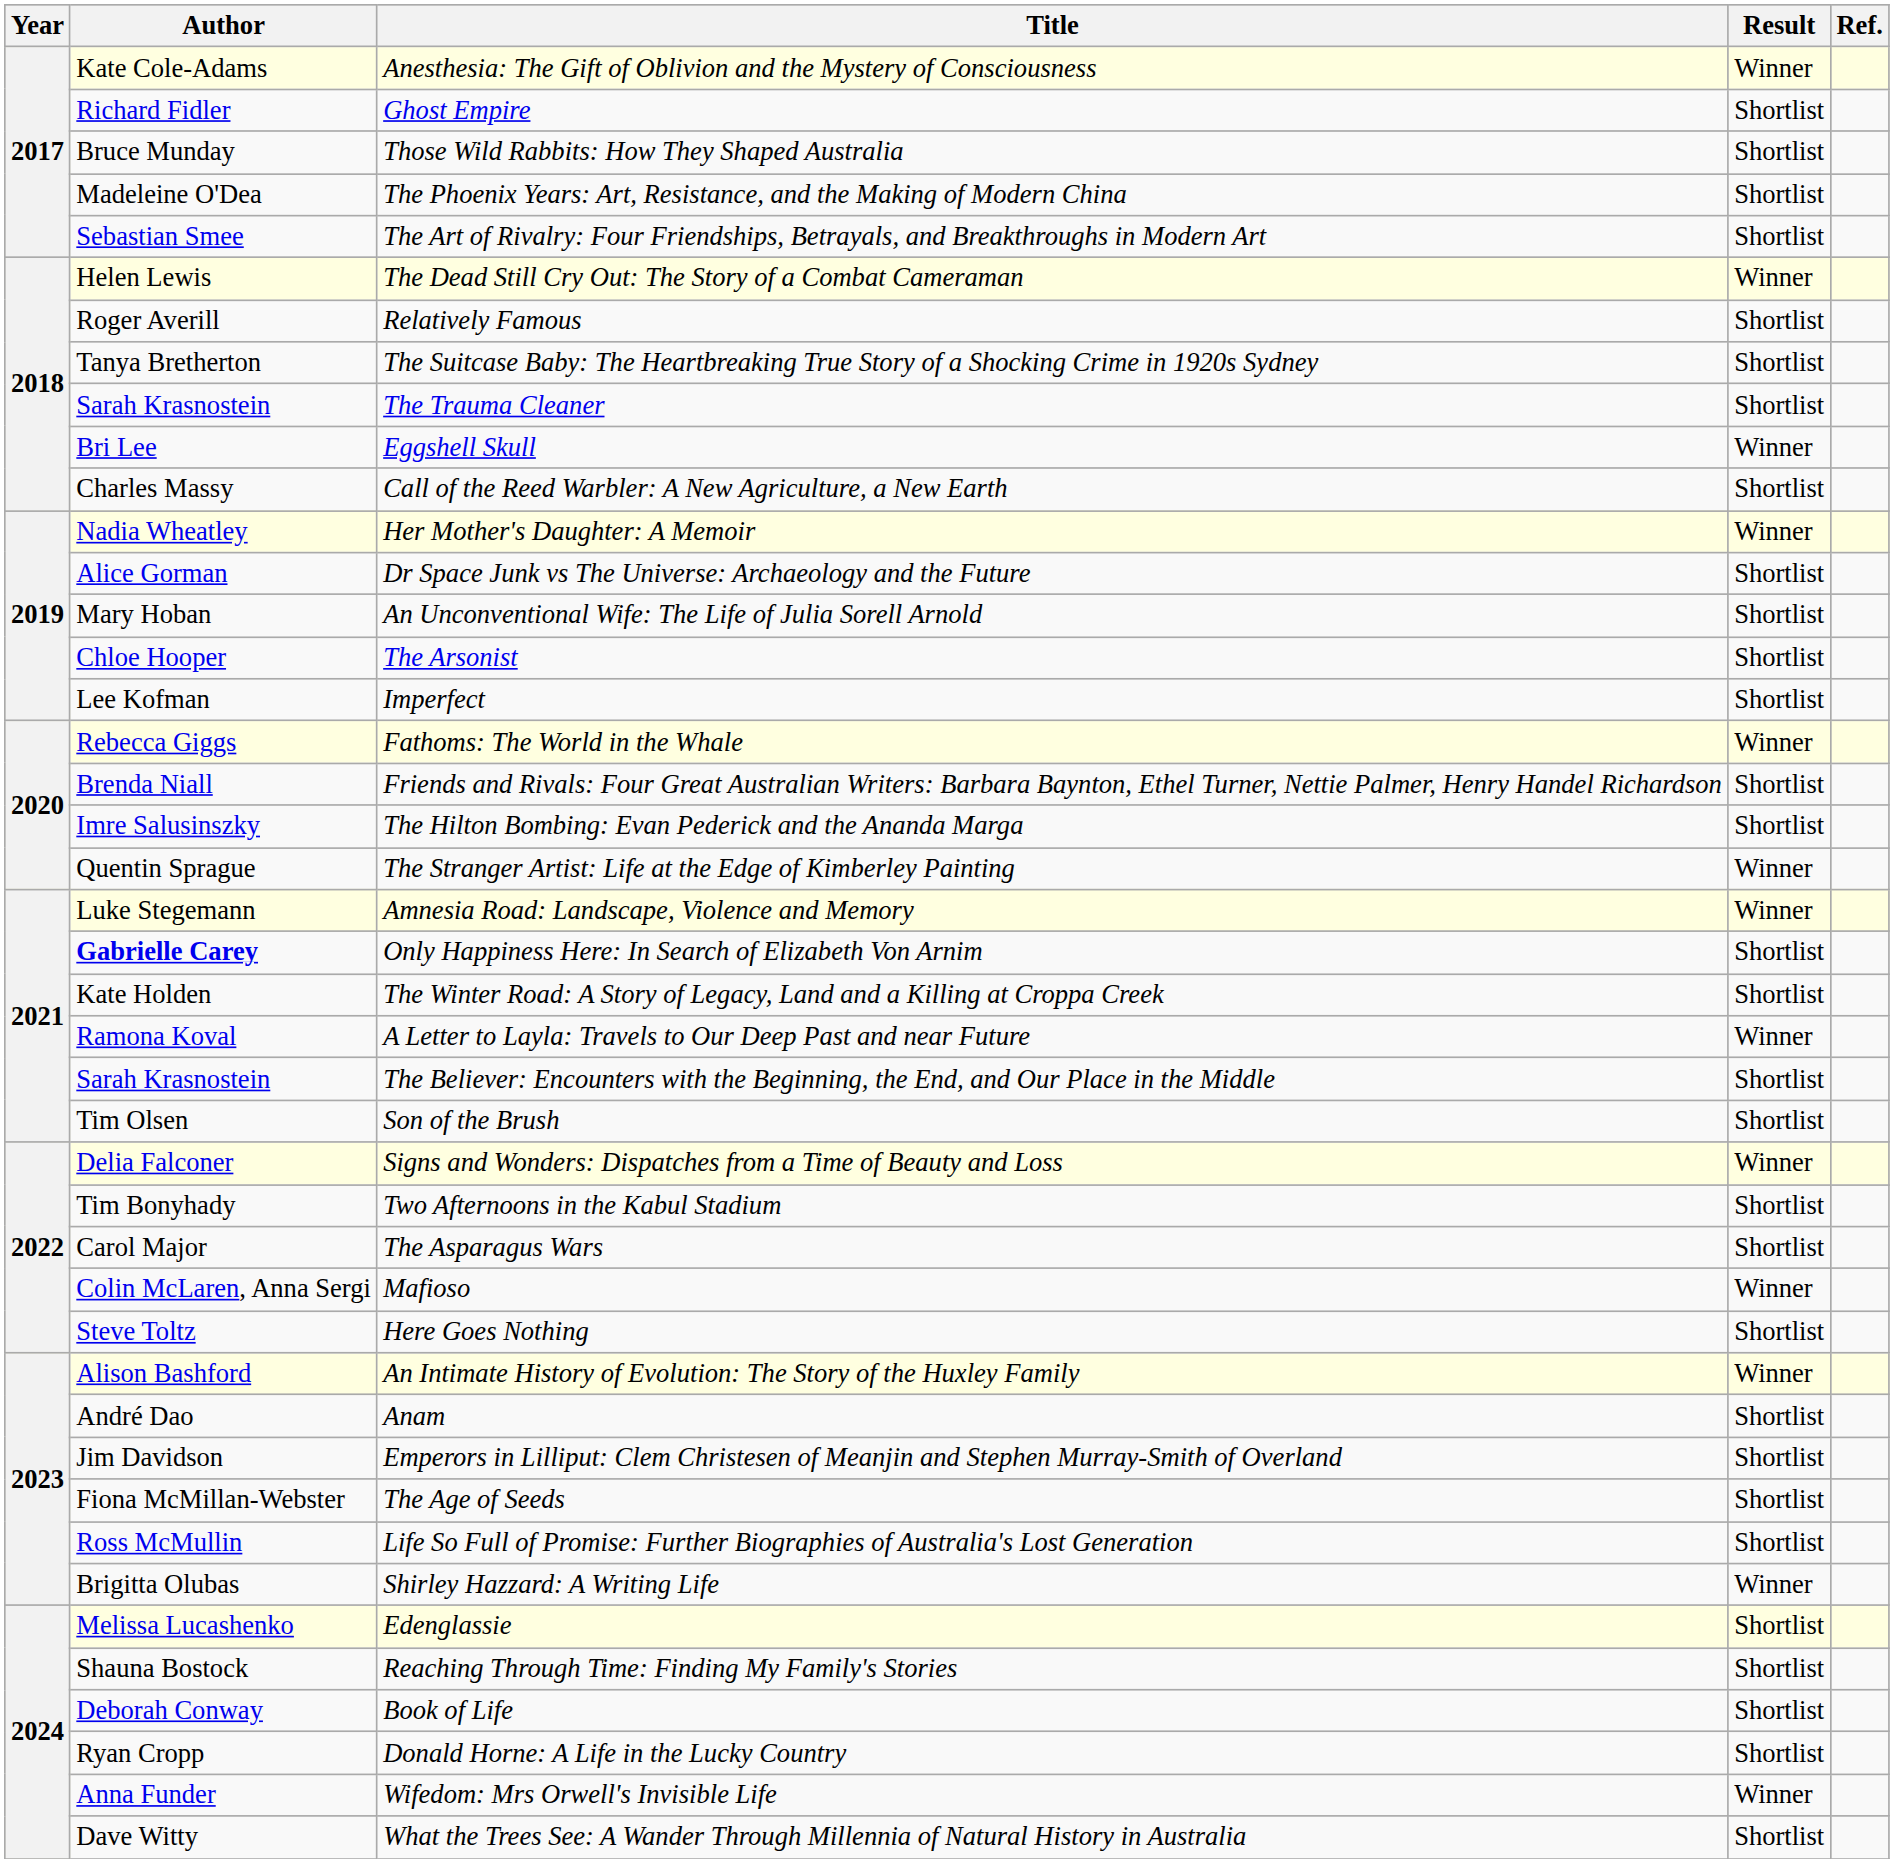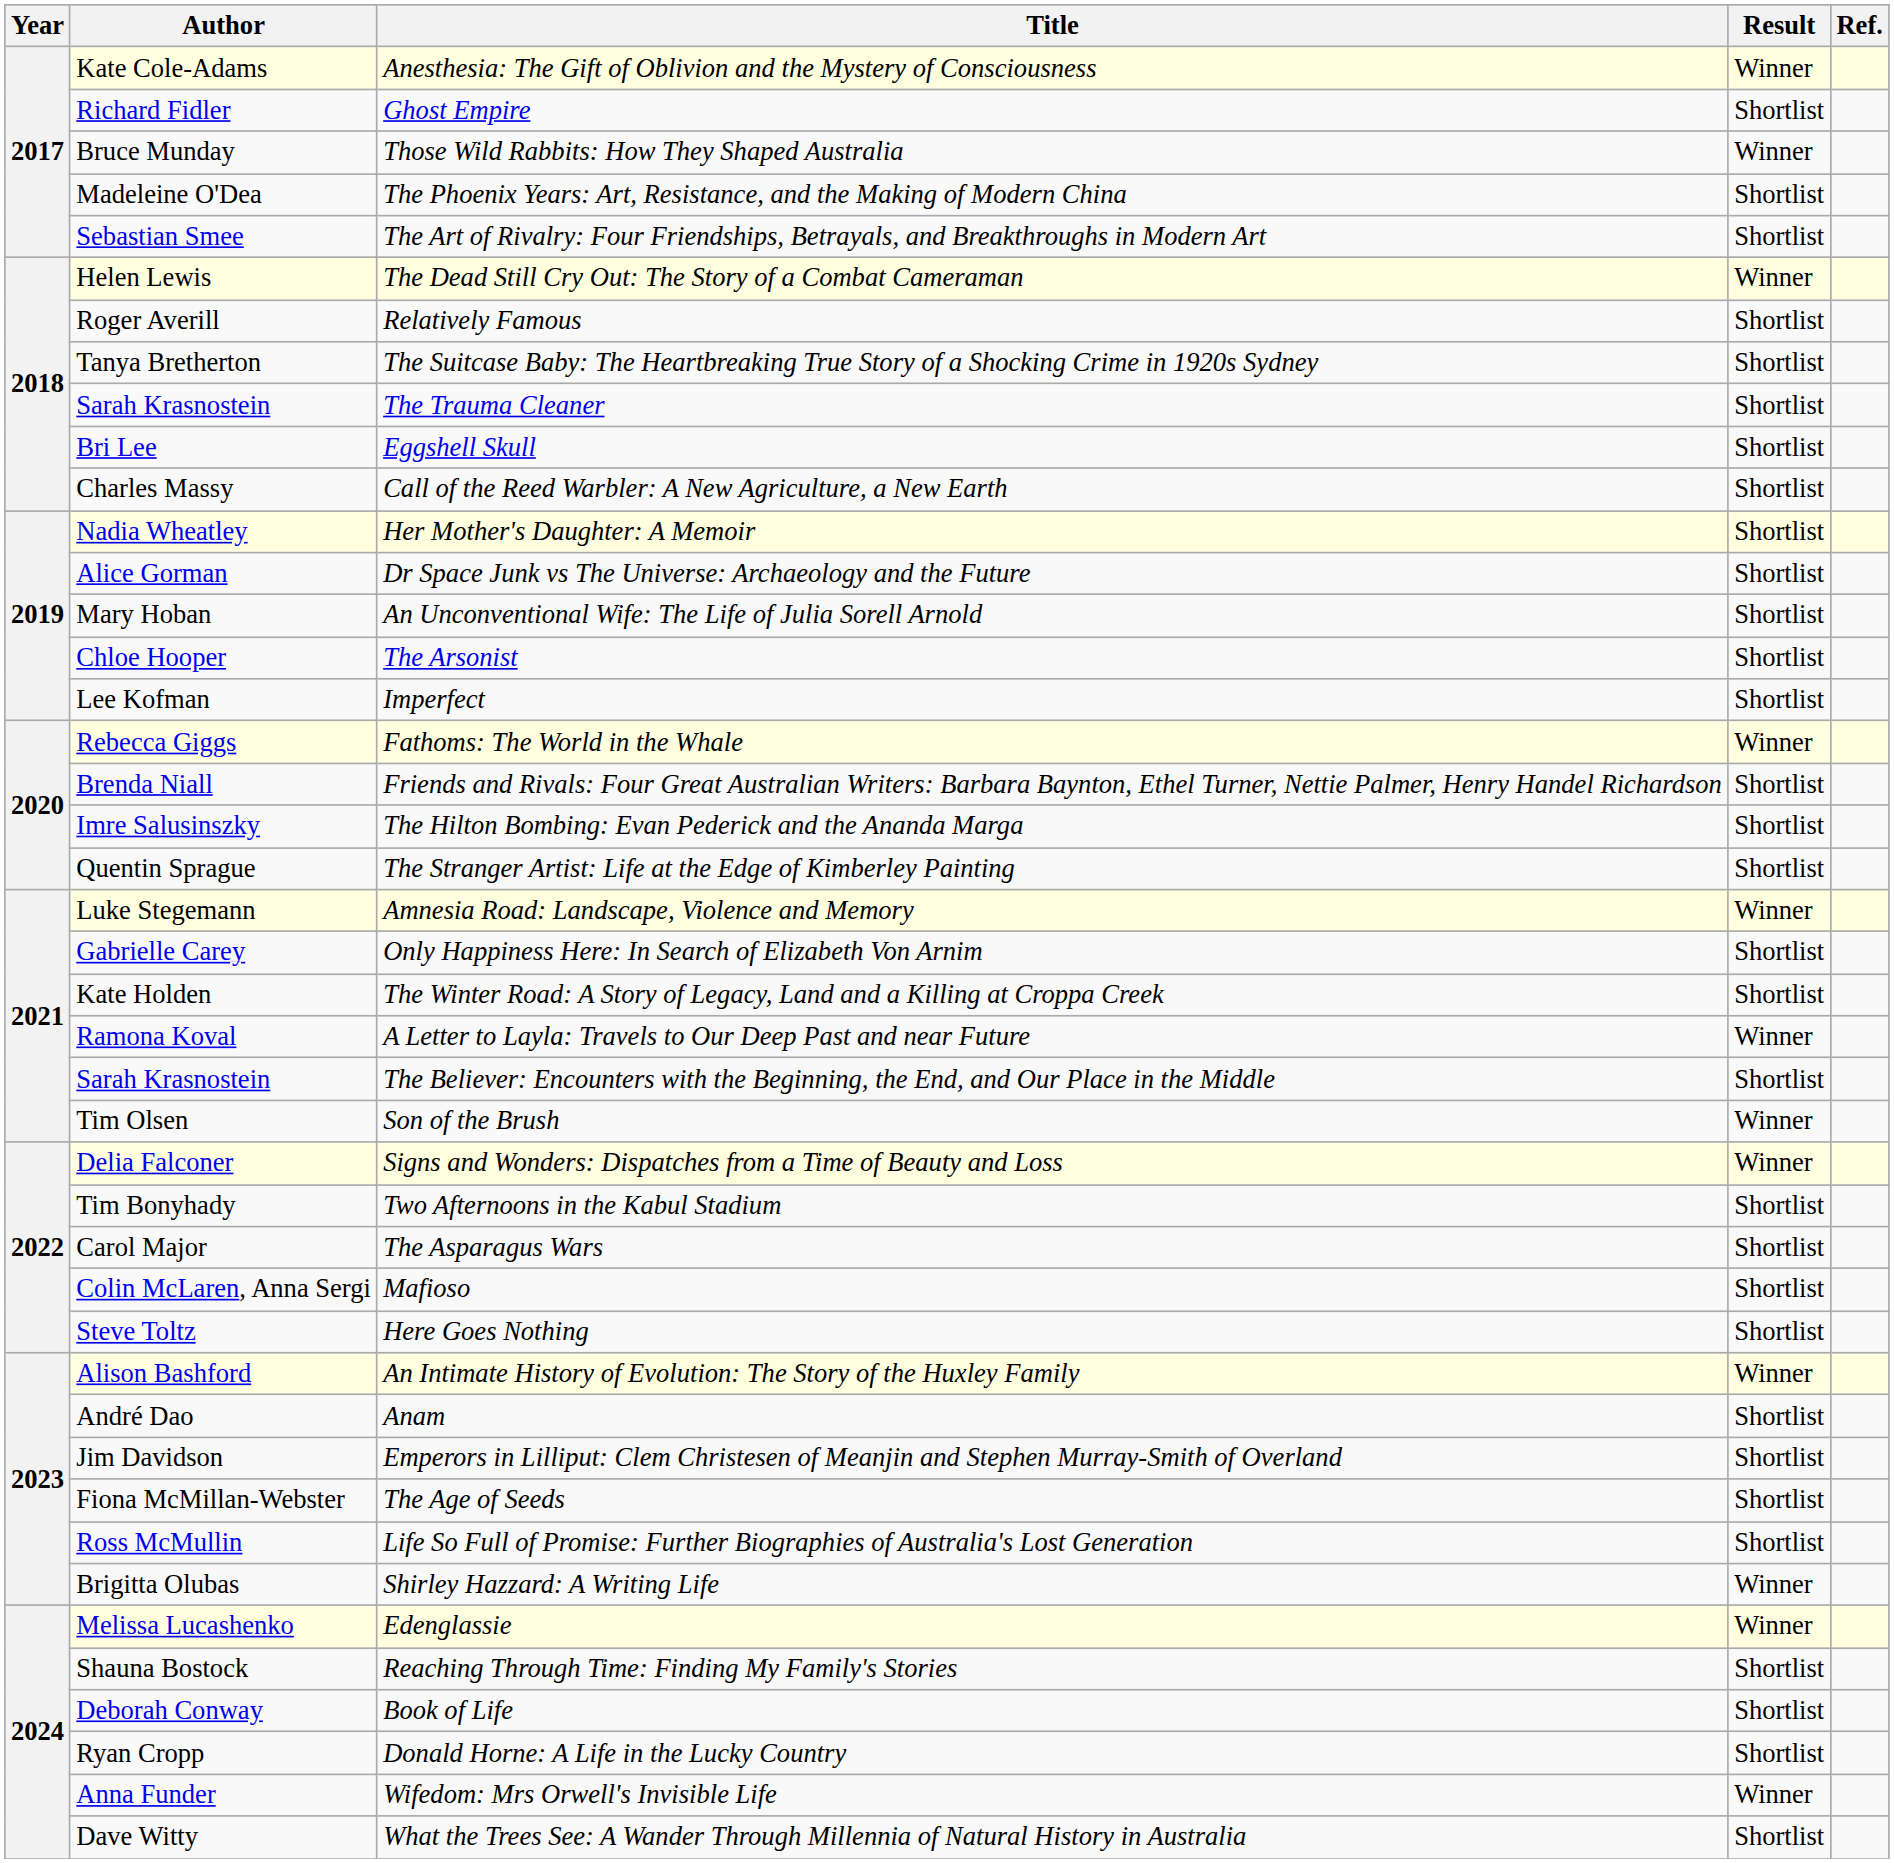 <table class="wikitable sortable">
 <tr>
 <th>Year</th>
 <th>Author</th>
 <th>Title</th>
 <th>Result</th>
 <th>Ref.</th>
 </tr>
 <tr style="background:lightyellow">
 <th rowspan="5">2017</th>
 <td>Kate Cole-Adams</td>
 <td><em>Anesthesia: The Gift of Oblivion and the Mystery of Consciousness</em></td>
 <td>Winner</td>
 <td></td>
 </tr>
 <tr>
 <td><a href='#'>Richard Fidler</a></td>
 <td><em><a href='#'>Ghost Empire</a></em></td>
 <td>Shortlist</td>
 <td></td>
 </tr>
 <tr>
 <td>Bruce Munday</td>
 <td><em>Those Wild Rabbits: How They Shaped Australia</em></td>
-<td>Shortlist</td>
+<td>Winner</td>
 <td></td>
 </tr>
 <tr>
 <td>Madeleine O'Dea</td>
 <td><em>The Phoenix Years: Art, Resistance, and the Making of Modern China</em></td>
 <td>Shortlist</td>
 <td></td>
 </tr>
 <tr>
 <td><a href='#'>Sebastian Smee</a></td>
 <td><em>The Art of Rivalry: Four Friendships, Betrayals, and Breakthroughs in Modern Art</em></td>
 <td>Shortlist</td>
 <td></td>
 </tr>
 <tr style="background:lightyellow">
 <th rowspan="6">2018</th>
 <td>Helen Lewis</td>
 <td><em>The Dead Still Cry Out: The Story of a Combat Cameraman</em></td>
 <td>Winner</td>
 <td></td>
 </tr>
 <tr>
 <td>Roger Averill</td>
 <td><em>Relatively Famous</em></td>
 <td>Shortlist</td>
 <td></td>
 </tr>
 <tr>
 <td>Tanya Bretherton</td>
 <td><em>The Suitcase Baby: The Heartbreaking True Story of a Shocking Crime in 1920s Sydney</em></td>
 <td>Shortlist</td>
 <td></td>
 </tr>
 <tr>
 <td><a href='#'>Sarah Krasnostein</a></td>
 <td><em><a href='#'>The Trauma Cleaner</a></em></td>
 <td>Shortlist</td>
 <td></td>
 </tr>
 <tr>
 <td><a href='#'>Bri Lee</a></td>
 <td><em><a href='#'>Eggshell Skull</a></em></td>
-<td>Winner</td>
+<td>Shortlist</td>
 <td></td>
 </tr>
 <tr>
 <td>Charles Massy</td>
 <td><em>Call of the Reed Warbler: A New Agriculture, a New Earth</em></td>
 <td>Shortlist</td>
 <td></td>
 </tr>
 <tr style="background:lightyellow">
 <th rowspan="5">2019</th>
 <td><a href='#'>Nadia Wheatley</a></td>
 <td><em>Her Mother's Daughter: A Memoir</em></td>
-<td>Winner</td>
+<td>Shortlist</td>
 <td></td>
 </tr>
 <tr>
 <td><a href='#'>Alice Gorman</a></td>
 <td><em>Dr Space Junk vs The Universe: Archaeology and the Future</em></td>
 <td>Shortlist</td>
 <td></td>
 </tr>
 <tr>
 <td>Mary Hoban</td>
 <td><em>An Unconventional Wife: The Life of Julia Sorell Arnold</em></td>
 <td>Shortlist</td>
 <td></td>
 </tr>
 <tr>
 <td><a href='#'>Chloe Hooper</a></td>
 <td><em><a href='#'>The Arsonist</a></em></td>
 <td>Shortlist</td>
 <td></td>
 </tr>
 <tr>
 <td>Lee Kofman</td>
 <td><em>Imperfect</em></td>
 <td>Shortlist</td>
 <td></td>
 </tr>
 <tr style="background:lightyellow">
 <th rowspan="4">2020</th>
 <td><a href='#'>Rebecca Giggs</a></td>
 <td><em>Fathoms: The World in the Whale</em></td>
 <td>Winner</td>
 <td></td>
 </tr>
 <tr>
 <td><a href='#'>Brenda Niall</a></td>
 <td><em>Friends and Rivals: Four Great Australian Writers: Barbara Baynton, Ethel Turner, Nettie Palmer, Henry Handel Richardson</em></td>
 <td>Shortlist</td>
 <td></td>
 </tr>
 <tr>
 <td><a href='#'>Imre Salusinszky</a></td>
 <td><em>The Hilton Bombing: Evan Pederick and the Ananda Marga</em></td>
 <td>Shortlist</td>
 <td></td>
 </tr>
 <tr>
 <td>Quentin Sprague</td>
 <td><em>The Stranger Artist: Life at the Edge of Kimberley Painting</em></td>
-<td>Winner</td>
+<td>Shortlist</td>
 <td></td>
 </tr>
 <tr style="background:lightyellow">
 <th rowspan="6">2021</th>
 <td>Luke Stegemann</td>
 <td><em>Amnesia Road: Landscape, Violence and Memory</em></td>
 <td>Winner</td>
 <td></td>
 </tr>
 <tr>
-<td><strong><a href='#'>Gabrielle Carey</a></strong></td>
+<td><a href='#'>Gabrielle Carey</a></td>
 <td><em>Only Happiness Here: In Search of Elizabeth Von Arnim</em></td>
 <td>Shortlist</td>
 <td></td>
 </tr>
 <tr>
 <td>Kate Holden</td>
 <td><em>The Winter Road: A Story of Legacy, Land and a Killing at Croppa Creek</em></td>
 <td>Shortlist</td>
 <td></td>
 </tr>
 <tr>
 <td><a href='#'>Ramona Koval</a></td>
 <td><em>A Letter to Layla: Travels to Our Deep Past and near Future</em></td>
 <td>Winner</td>
 <td></td>
 </tr>
 <tr>
 <td><a href='#'>Sarah Krasnostein</a></td>
 <td><em>The Believer: Encounters with the Beginning, the End, and Our Place in the Middle</em></td>
 <td>Shortlist</td>
 <td></td>
 </tr>
 <tr>
 <td>Tim Olsen</td>
 <td><em>Son of the Brush</em></td>
-<td>Shortlist</td>
+<td>Winner</td>
 <td></td>
 </tr>
 <tr style="background:lightyellow">
 <th rowspan="5">2022</th>
 <td><a href='#'>Delia Falconer</a></td>
 <td><em>Signs and Wonders: Dispatches from a Time of Beauty and Loss</em></td>
 <td>Winner</td>
 <td></td>
 </tr>
 <tr>
 <td>Tim Bonyhady</td>
 <td><em>Two Afternoons in the Kabul Stadium</em></td>
 <td>Shortlist</td>
 <td></td>
 </tr>
 <tr>
 <td>Carol Major</td>
 <td><em>The Asparagus Wars</em></td>
 <td>Shortlist</td>
 <td></td>
 </tr>
 <tr>
 <td><a href='#'>Colin McLaren</a>, Anna Sergi</td>
 <td><em>Mafioso</em></td>
-<td>Winner</td>
+<td>Shortlist</td>
 <td></td>
 </tr>
 <tr>
 <td><a href='#'>Steve Toltz</a></td>
 <td><em>Here Goes Nothing</em></td>
 <td>Shortlist</td>
 <td></td>
 </tr>
 <tr style="background:lightyellow">
 <th rowspan="6">2023</th>
 <td><a href='#'>Alison Bashford</a></td>
 <td><em>An Intimate History of Evolution: The Story of the Huxley Family</em></td>
 <td>Winner</td>
 <td></td>
 </tr>
 <tr>
 <td>André Dao</td>
 <td><em>Anam</em></td>
 <td>Shortlist</td>
 <td></td>
 </tr>
 <tr>
 <td>Jim Davidson</td>
 <td><em>Emperors in Lilliput: Clem Christesen of Meanjin and Stephen Murray-Smith of Overland</em></td>
 <td>Shortlist</td>
 <td></td>
 </tr>
 <tr>
 <td>Fiona McMillan-Webster</td>
 <td><em>The Age of Seeds</em></td>
 <td>Shortlist</td>
 <td></td>
 </tr>
 <tr>
 <td><a href='#'>Ross McMullin</a></td>
 <td><em>Life So Full of Promise: Further Biographies of Australia's Lost Generation</em></td>
 <td>Shortlist</td>
 <td></td>
 </tr>
 <tr>
 <td>Brigitta Olubas</td>
 <td><em>Shirley Hazzard: A Writing Life</em></td>
 <td>Winner</td>
 <td></td>
 </tr>
 <tr style="background:lightyellow">
 <th rowspan="6">2024</th>
 <td><a href='#'>Melissa Lucashenko</a></td>
 <td><em>Edenglassie</em></td>
-<td>Shortlist</td>
+<td>Winner</td>
 <td></td>
 </tr>
 <tr>
 <td>Shauna Bostock</td>
 <td><em>Reaching Through Time: Finding My Family's Stories</em></td>
 <td>Shortlist</td>
 <td></td>
 </tr>
 <tr>
 <td><a href='#'>Deborah Conway</a></td>
 <td><em>Book of Life</em></td>
 <td>Shortlist</td>
 <td></td>
 </tr>
 <tr>
 <td>Ryan Cropp</td>
 <td><em>Donald Horne: A Life in the Lucky Country</em></td>
 <td>Shortlist</td>
 <td></td>
 </tr>
 <tr>
 <td><a href='#'>Anna Funder</a></td>
 <td><em>Wifedom: Mrs Orwell's Invisible Life</em></td>
 <td>Winner</td>
 <td></td>
 </tr>
 <tr>
 <td>Dave Witty</td>
 <td><em>What the Trees See: A Wander Through Millennia of Natural History in Australia</em></td>
 <td>Shortlist</td>
 <td></td>
 </tr>
 </table>
